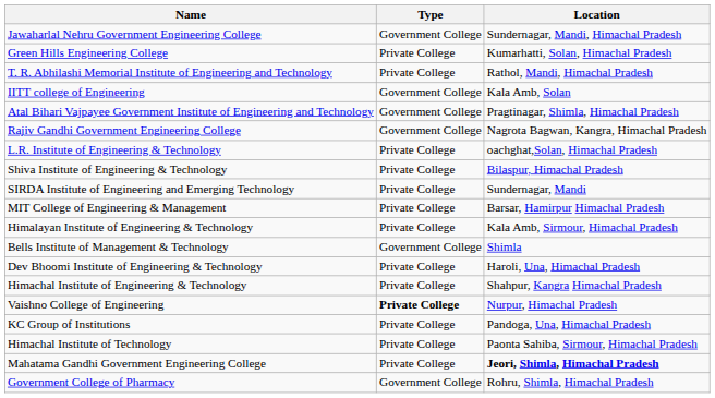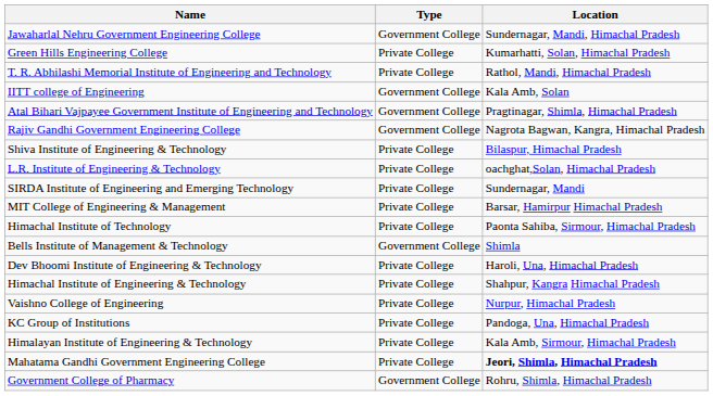 <table class="wikitable">
 <tr>
 <th>Name</th>
 <th>Type</th>
 <th>Location</th>
 </tr>
 <tr>
 <td><a href='#'>Jawaharlal Nehru Government Engineering College</a></td>
 <td>Government College</td>
 <td>Sundernagar, <a href='#'>Mandi</a>, <a href='#'>Himachal Pradesh</a></td>
 </tr>
 <tr>
 <td><a href='#'>Green Hills Engineering College</a></td>
 <td>Private College</td>
 <td>Kumarhatti, <a href='#'>Solan</a>, <a href='#'>Himachal Pradesh</a></td>
 </tr>
 <tr>
 <td><a href='#'>T. R. Abhilashi Memorial Institute of Engineering and Technology</a></td>
 <td>Private College</td>
 <td>Rathol, <a href='#'>Mandi</a>, <a href='#'>Himachal Pradesh</a></td>
 </tr>
 <tr>
 <td><a href='#'>IITT college of Engineering</a></td>
 <td>Government College</td>
 <td>Kala Amb, <a href='#'>Solan</a></td>
 </tr>
 <tr>
 <td><a href='#'>Atal Bihari Vajpayee Government Institute of Engineering and Technology</a></td>
 <td>Government College</td>
 <td>Pragtinagar, <a href='#'>Shimla</a>, <a href='#'>Himachal Pradesh</a></td>
 </tr>
 <tr>
 <td><a href='#'>Rajiv Gandhi Government Engineering College</a></td>
 <td>Government College</td>
 <td>Nagrota Bagwan, Kangra, Himachal Pradesh</td>
 </tr>
 <tr>
+<td>Shiva Institute of Engineering & Technology</td>
+<td>Private College</td>
+<td><a href='#'>Bilaspur, Himachal Pradesh</a></td>
+</tr>
+<tr>
 <td><a href='#'>L.R. Institute of Engineering & Technology</a></td>
 <td>Private College</td>
 <td>oachghat,<a href='#'>Solan</a>, <a href='#'>Himachal Pradesh</a></td>
-</tr>
-<tr>
-<td>Shiva Institute of Engineering & Technology</td>
-<td>Private College</td>
-<td><a href='#'>Bilaspur, Himachal Pradesh</a></td>
 </tr>
 <tr>
 <td>SIRDA Institute of Engineering and Emerging Technology</td>
 <td>Private College</td>
 <td>Sundernagar, <a href='#'>Mandi</a></td>
 </tr>
 <tr>
 <td>MIT College of Engineering & Management</td>
 <td>Private College</td>
 <td>Barsar, <a href='#'>Hamirpur</a> <a href='#'>Himachal Pradesh</a></td>
 </tr>
 <tr>
-<td>Himalayan Institute of Engineering & Technology</td>
+<td>Himachal Institute of Technology</td>
 <td>Private College</td>
-<td>Kala Amb, <a href='#'>Sirmour</a>, <a href='#'>Himachal Pradesh</a></td>
+<td>Paonta Sahiba, <a href='#'>Sirmour</a>, <a href='#'>Himachal Pradesh</a></td>
 </tr>
 <tr>
 <td>Bells Institute of Management & Technology</td>
 <td>Government College</td>
 <td><a href='#'>Shimla</a></td>
 </tr>
 <tr>
 <td>Dev Bhoomi Institute of Engineering & Technology</td>
 <td>Private College</td>
 <td>Haroli, <a href='#'>Una</a>, <a href='#'>Himachal Pradesh</a></td>
 </tr>
 <tr>
 <td>Himachal Institute of Engineering & Technology</td>
 <td>Private College</td>
 <td>Shahpur, <a href='#'>Kangra</a> <a href='#'>Himachal Pradesh</a></td>
 </tr>
 <tr>
 <td>Vaishno College of Engineering</td>
-<td><strong>Private College</strong></td>
+<td>Private College</td>
 <td><a href='#'>Nurpur</a>, <a href='#'>Himachal Pradesh</a></td>
 </tr>
 <tr>
 <td>KC Group of Institutions</td>
 <td>Private College</td>
 <td>Pandoga, <a href='#'>Una</a>, <a href='#'>Himachal Pradesh</a></td>
 </tr>
 <tr>
-<td>Himachal Institute of Technology</td>
+<td>Himalayan Institute of Engineering & Technology</td>
 <td>Private College</td>
-<td>Paonta Sahiba, <a href='#'>Sirmour</a>, <a href='#'>Himachal Pradesh</a></td>
+<td>Kala Amb, <a href='#'>Sirmour</a>, <a href='#'>Himachal Pradesh</a></td>
 </tr>
 <tr>
 <td>Mahatama Gandhi Government Engineering College</td>
 <td>Private College</td>
 <td><strong>Jeori, <a href='#'>Shimla</a>, <a href='#'>Himachal Pradesh</a></strong></td>
 </tr>
 <tr>
 <td><a href='#'>Government College of Pharmacy</a></td>
 <td>Government College</td>
 <td>Rohru, <a href='#'>Shimla</a>, <a href='#'>Himachal Pradesh</a></td>
 </tr>
 </table>
